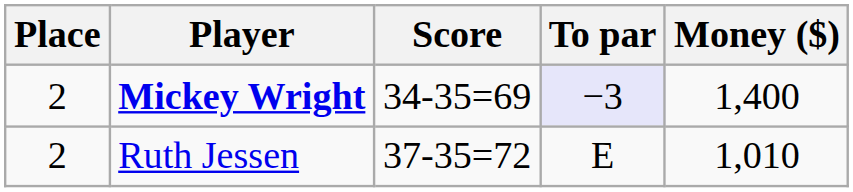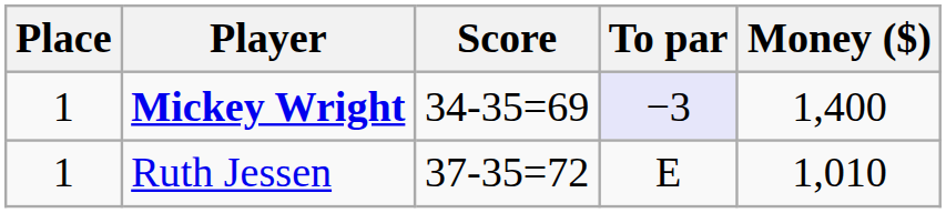 <table class="wikitable">
 <tr>
 <th>Place</th>
 <th>Player</th>
 <th>Score</th>
 <th>To par</th>
 <th>Money ($)</th>
 </tr>
 <tr>
-<td align=center>2</td>
+<td align=center>1</td>
 <td> <strong><a href='#'>Mickey Wright</a></strong></td>
 <td>34-35=69</td>
 <td align=center style="background: lavender;">−3</td>
 <td align=center>1,400</td>
 </tr>
 <tr>
-<td align=center>2</td>
+<td align=center>1</td>
 <td> <a href='#'>Ruth Jessen</a></td>
 <td>37-35=72</td>
 <td align=center>E</td>
 <td align=center>1,010</td>
 </tr>
 </table>
